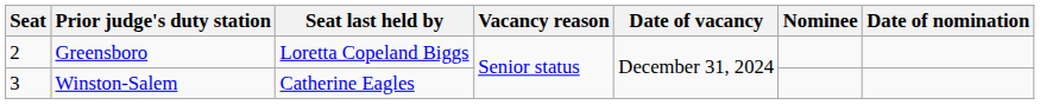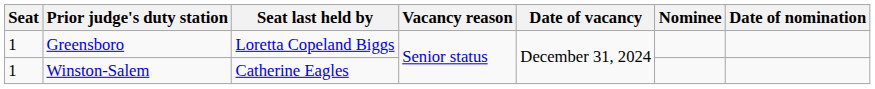 <table class=wikitable>
 <tr>
 <th>Seat</th>
 <th>Prior judge's duty station</th>
 <th>Seat last held by</th>
 <th>Vacancy reason</th>
 <th>Date of vacancy</th>
 <th>Nominee</th>
 <th>Date of nomination</th>
 </tr>
 <tr>
-<td>2</td>
+<td>1</td>
 <td><a href='#'>Greensboro</a></td>
 <td><a href='#'>Loretta Copeland Biggs</a></td>
 <td rowspan=2><a href='#'>Senior status</a></td>
 <td rowspan=2>December 31, 2024</td>
 <td align="center"></td>
 <td align="center"></td>
 </tr>
 <tr>
-<td>3</td>
+<td>1</td>
 <td><a href='#'>Winston-Salem</a></td>
 <td><a href='#'>Catherine Eagles</a></td>
 <td align="center"></td>
 <td align="center"></td>
 </tr>
 </table>
